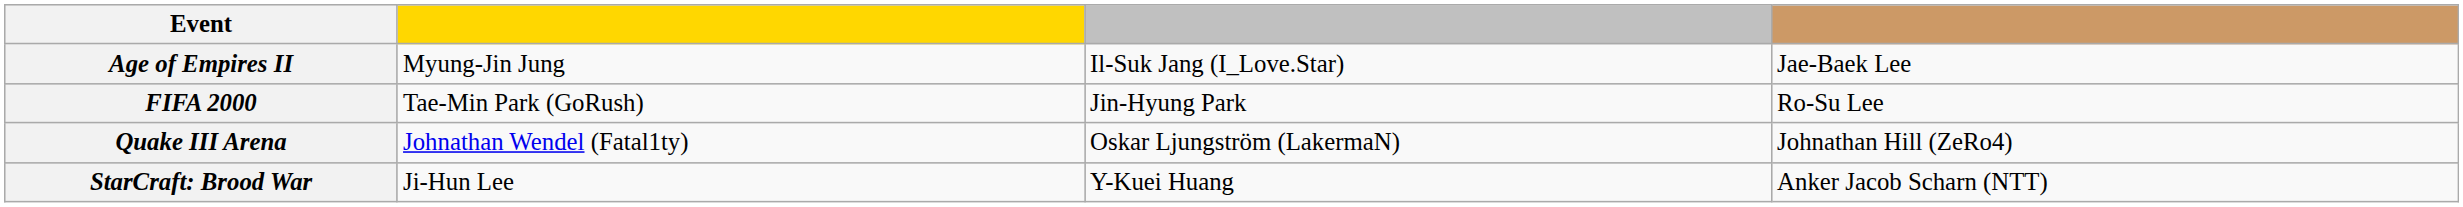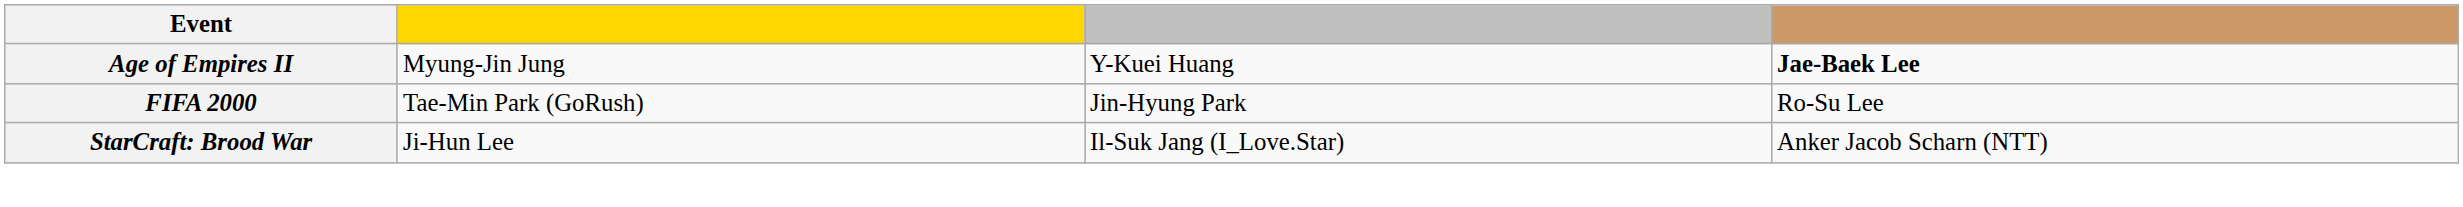 <table class="wikitable" width=100%>
 <tr>
 <th scope="col" style="width:16%;">Event</th>
 <th scope="col" style="background-color:gold; width:28%;"></th>
 <th scope="col" style="background-color:silver; width:28%;"></th>
 <th scope="col" style="background-color:#CC9966; width:28%;"></th>
 </tr>
 <tr>
 <th scope="row"><em>Age of Empires II</em></th>
 <td> Myung-Jin Jung</td>
-<td> Il-Suk Jang (I_Love.Star)</td>
-<td> Jae-Baek Lee</td>
+<td> Y-Kuei Huang</td>
+<td><strong> Jae-Baek Lee</strong></td>
 </tr>
 <tr>
 <th scope="row"><em>FIFA 2000</em></th>
 <td> Tae-Min Park  (GoRush)</td>
 <td> Jin-Hyung Park</td>
 <td> Ro-Su Lee</td>
 </tr>
 <tr>
-<th scope="row"><em>Quake III Arena</em></th>
-<td> <a href='#'>Johnathan Wendel</a> (Fatal1ty)</td>
-<td> Oskar Ljungström (LakermaN)</td>
-<td> Johnathan Hill (ZeRo4)</td>
-</tr>
-<tr>
 <th scope="row"><em>StarCraft: Brood War</em></th>
 <td> Ji-Hun Lee</td>
-<td> Y-Kuei Huang</td>
+<td> Il-Suk Jang (I_Love.Star)</td>
 <td> Anker Jacob Scharn (NTT)</td>
 </tr>
 </table>
